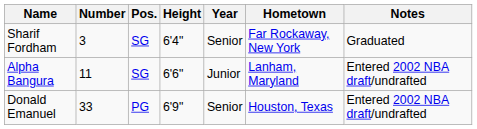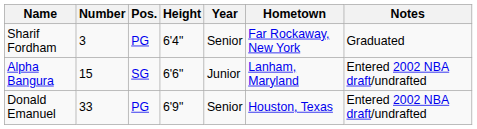 <table class="wikitable sortable" border="1">
 <tr>
 <th>Name</th>
 <th>Number</th>
 <th>Pos.</th>
 <th>Height</th>
 <th>Year</th>
 <th>Hometown</th>
 <th class="unsortable">Notes</th>
 </tr>
 <tr>
 <td sortname>Sharif Fordham</td>
 <td>3</td>
-<td><a href='#'>SG</a></td>
+<td><a href='#'>PG</a></td>
 <td>6'4"</td>
 <td>Senior</td>
 <td><a href='#'>Far Rockaway, New York</a></td>
 <td>Graduated</td>
 </tr>
 <tr>
 <td sortname><a href='#'>Alpha Bangura</a></td>
-<td>11</td>
+<td>15</td>
 <td><a href='#'>SG</a></td>
 <td>6'6"</td>
 <td>Junior</td>
 <td><a href='#'>Lanham, Maryland</a></td>
 <td>Entered <a href='#'>2002 NBA draft</a>/undrafted</td>
 </tr>
 <tr>
 <td sortname>Donald Emanuel</td>
 <td>33</td>
 <td><a href='#'>PG</a></td>
 <td>6'9"</td>
 <td>Senior</td>
 <td><a href='#'>Houston, Texas</a></td>
 <td>Entered <a href='#'>2002 NBA draft</a>/undrafted</td>
 </tr>
 </table>
